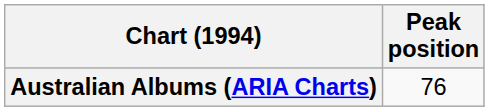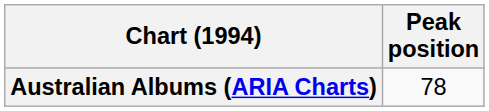 <table class="wikitable sortable plainrowheaders" style="text-align:center">
 <tr>
 <th scope="col">Chart (1994)</th>
 <th scope="col">Peak<br>position</th>
 </tr>
 <tr>
 <th scope="row">Australian Albums (<a href='#'>ARIA Charts</a>)</th>
-<td>76</td>
+<td>78</td>
 </tr>
 </table>
